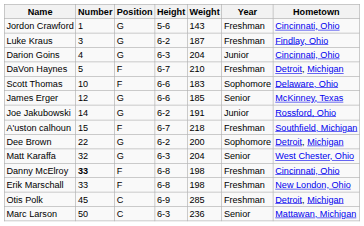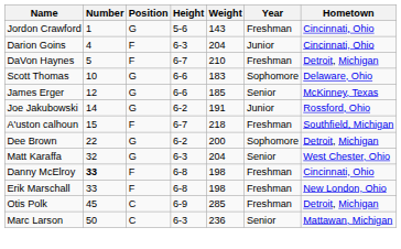 <table class="wikitable" style="font-size: 95%;">
 <tr>
 <th>Name</th>
 <th>Number</th>
 <th>Position</th>
 <th>Height</th>
 <th>Weight</th>
 <th>Year</th>
 <th>Hometown</th>
 </tr>
 <tr>
 <td>Jordon Crawford</td>
 <td>1</td>
 <td>G</td>
 <td>5-6</td>
 <td>143</td>
 <td>Freshman</td>
 <td><a href='#'>Cincinnati, Ohio</a></td>
 </tr>
 <tr>
-<td>Luke Kraus</td>
-<td>3</td>
-<td>G</td>
-<td>6-2</td>
-<td>187</td>
-<td>Freshman</td>
-<td><a href='#'>Findlay, Ohio</a></td>
-</tr>
-<tr>
 <td>Darion Goins</td>
 <td>4</td>
-<td>G</td>
+<td>F</td>
 <td>6-3</td>
 <td>204</td>
 <td>Junior</td>
 <td><a href='#'>Cincinnati, Ohio</a></td>
 </tr>
 <tr>
 <td>DaVon Haynes</td>
 <td>5</td>
 <td>F</td>
 <td>6-7</td>
 <td>210</td>
 <td>Freshman</td>
 <td><a href='#'>Detroit</a>, <a href='#'>Michigan</a></td>
 </tr>
 <tr>
 <td>Scott Thomas</td>
 <td>10</td>
-<td>F</td>
+<td>G</td>
 <td>6-6</td>
 <td>183</td>
 <td>Sophomore</td>
 <td><a href='#'>Delaware, Ohio</a></td>
 </tr>
 <tr>
 <td>James Erger</td>
 <td>12</td>
 <td>G</td>
 <td>6-6</td>
 <td>185</td>
 <td>Senior</td>
 <td><a href='#'>McKinney, Texas</a></td>
 </tr>
 <tr>
 <td>Joe Jakubowski</td>
 <td>14</td>
 <td>G</td>
 <td>6-2</td>
 <td>191</td>
 <td>Junior</td>
 <td><a href='#'>Rossford, Ohio</a></td>
 </tr>
 <tr>
 <td>A'uston calhoun</td>
 <td>15</td>
 <td>F</td>
 <td>6-7</td>
 <td>218</td>
 <td> Freshman</td>
 <td><a href='#'>Southfield, Michigan</a></td>
 </tr>
 <tr>
 <td>Dee Brown</td>
 <td>22</td>
 <td>G</td>
 <td>6-2</td>
 <td>200</td>
 <td>Sophomore</td>
 <td><a href='#'>Detroit</a>, <a href='#'>Michigan</a></td>
 </tr>
 <tr>
 <td>Matt Karaffa</td>
 <td>32</td>
 <td>G</td>
 <td>6-3</td>
 <td>204</td>
 <td>Senior</td>
 <td><a href='#'>West Chester, Ohio</a></td>
 </tr>
 <tr>
 <td>Danny McElroy</td>
 <td><strong>33</strong></td>
 <td>F</td>
 <td>6-8</td>
 <td>198</td>
 <td>Freshman</td>
 <td><a href='#'>Cincinnati, Ohio</a></td>
 </tr>
 <tr>
 <td>Erik Marschall</td>
 <td>33</td>
 <td>F</td>
 <td>6-8</td>
 <td>198</td>
 <td>Freshman</td>
 <td><a href='#'>New London, Ohio</a></td>
 </tr>
 <tr>
 <td>Otis Polk</td>
 <td>45</td>
 <td>C</td>
 <td>6-9</td>
 <td>285</td>
 <td>Freshman</td>
 <td><a href='#'>Detroit</a>, <a href='#'>Michigan</a></td>
 </tr>
 <tr>
 <td>Marc Larson</td>
 <td>50</td>
 <td>C</td>
 <td>6-3</td>
 <td>236</td>
 <td>Senior</td>
 <td><a href='#'>Mattawan, Michigan</a></td>
 </tr>
 </table>
